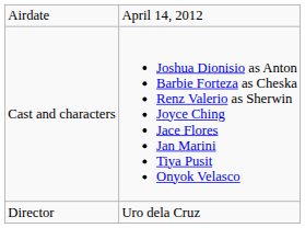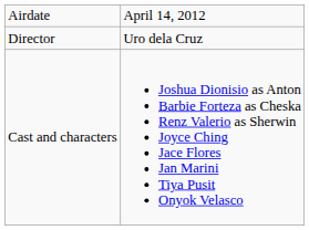 <table class="wikitable">
 <tr>
 <td>Airdate</td>
 <td>April 14, 2012</td>
 </tr>
 <tr>
+<td>Director</td>
+<td>Uro dela Cruz</td>
+</tr>
+<tr>
 <td>Cast and characters</td>
 <td><br><ul><li><a href='#'>Joshua Dionisio</a> as Anton</li><li><a href='#'>Barbie Forteza</a> as Cheska</li><li><a href='#'>Renz Valerio</a> as Sherwin</li><li><a href='#'>Joyce Ching</a></li><li><a href='#'>Jace Flores</a></li><li><a href='#'>Jan Marini</a></li><li><a href='#'>Tiya Pusit</a></li><li><a href='#'>Onyok Velasco</a></li></ul></td>
 </tr>
-<tr>
-<td>Director</td>
-<td>Uro dela Cruz</td>
-</tr>
 </table>
